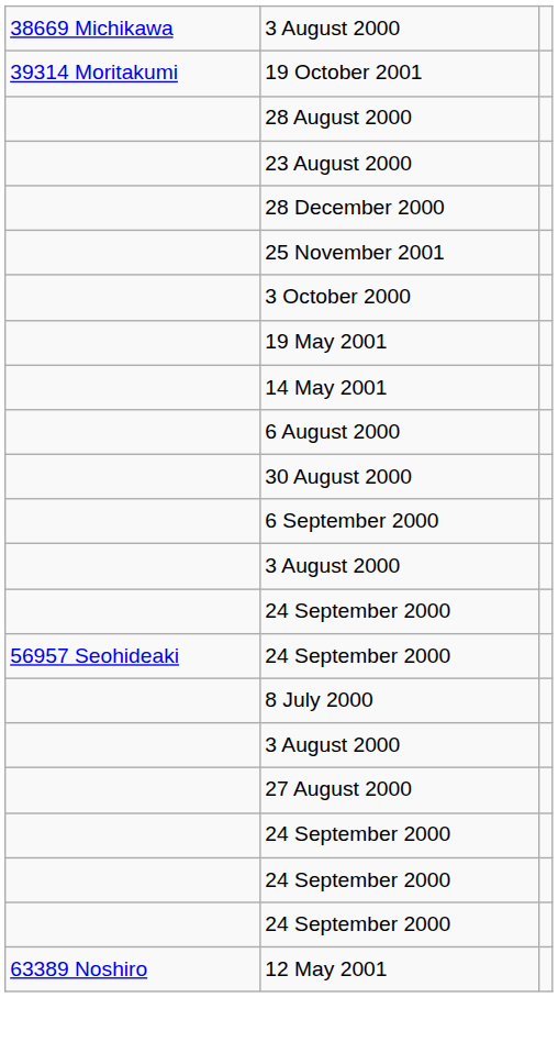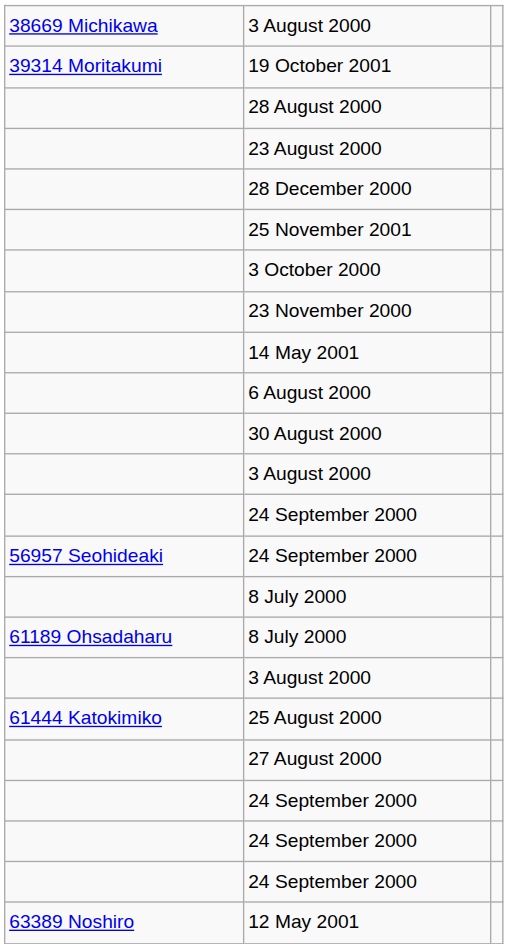 <table class="wikitable" style="font-size: 89%; float: left; width: 26em; margin-right: 1em; line-height: 1.65em"!important; height: 675px;>
 <tr>
 <td><a href='#'>38669 Michikawa</a></td>
 <td>3 August 2000</td>
 <td></td>
 </tr>
 <tr>
 <td><a href='#'>39314 Moritakumi</a></td>
 <td>19 October 2001</td>
 <td></td>
 </tr>
 <tr>
 <td></td>
 <td>28 August 2000</td>
 <td></td>
 </tr>
 <tr>
 <td></td>
 <td>23 August 2000</td>
 <td></td>
 </tr>
 <tr>
 <td></td>
 <td>28 December 2000</td>
 <td></td>
 </tr>
 <tr>
 <td></td>
 <td>25 November 2001</td>
 <td></td>
 </tr>
 <tr>
 <td></td>
 <td>3 October 2000</td>
 <td></td>
 </tr>
 <tr>
 <td></td>
-<td>19 May 2001</td>
+<td>23 November 2000</td>
 <td></td>
 </tr>
 <tr>
 <td></td>
 <td>14 May 2001</td>
 <td></td>
 </tr>
 <tr>
 <td></td>
 <td>6 August 2000</td>
 <td></td>
 </tr>
 <tr>
 <td></td>
 <td>30 August 2000</td>
-<td></td>
-</tr>
-<tr>
-<td></td>
-<td>6 September 2000</td>
 <td></td>
 </tr>
 <tr>
 <td></td>
 <td>3 August 2000</td>
 <td></td>
 </tr>
 <tr>
 <td></td>
 <td>24 September 2000</td>
 <td></td>
 </tr>
 <tr>
 <td><a href='#'>56957 Seohideaki</a></td>
 <td>24 September 2000</td>
 <td></td>
 </tr>
 <tr>
 <td></td>
 <td>8 July 2000</td>
 <td></td>
 </tr>
 <tr>
+<td><a href='#'>61189 Ohsadaharu</a></td>
+<td>8 July 2000</td>
+<td></td>
+</tr>
+<tr>
 <td></td>
 <td>3 August 2000</td>
+<td></td>
+</tr>
+<tr>
+<td><a href='#'>61444 Katokimiko</a></td>
+<td>25 August 2000</td>
 <td></td>
 </tr>
 <tr>
 <td></td>
 <td>27 August 2000</td>
 <td></td>
 </tr>
 <tr>
 <td></td>
 <td>24 September 2000</td>
 <td></td>
 </tr>
 <tr>
 <td></td>
 <td>24 September 2000</td>
 <td></td>
 </tr>
 <tr>
 <td></td>
 <td>24 September 2000</td>
 <td></td>
 </tr>
 <tr>
 <td><a href='#'>63389 Noshiro</a></td>
 <td>12 May 2001</td>
 <td></td>
 </tr>
 </table>
